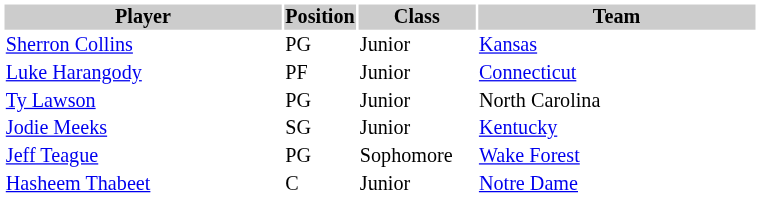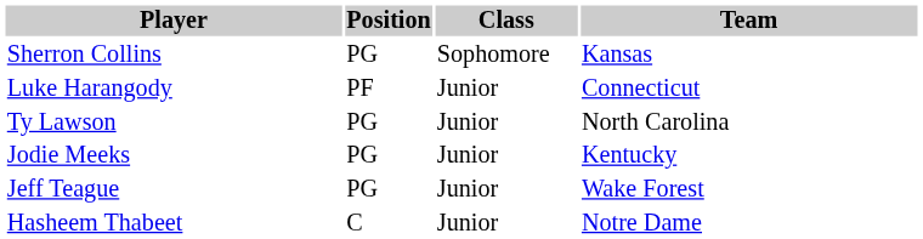 <table style="width:600px" "border:'1' 'solid' 'gray' ">
 <tr>
 <th style="background:#CCCCCC;width:40%">Player</th>
 <th style="background:#CCCCCC;width:4%">Position</th>
 <th style="background:#CCCCCC;width:16%">Class</th>
 <th style="background:#CCCCCC;width:40%">Team</th>
 </tr>
 <tr>
 <td><a href='#'>Sherron Collins</a></td>
 <td>PG</td>
-<td>Junior</td>
+<td>Sophomore</td>
 <td><a href='#'>Kansas</a></td>
 </tr>
 <tr>
 <td><a href='#'>Luke Harangody</a></td>
 <td>PF</td>
 <td>Junior</td>
 <td><a href='#'>Connecticut</a></td>
 </tr>
 <tr>
 <td><a href='#'>Ty Lawson</a></td>
 <td>PG</td>
 <td>Junior</td>
 <td>North Carolina</td>
 </tr>
 <tr>
 <td><a href='#'>Jodie Meeks</a></td>
-<td>SG</td>
+<td>PG</td>
 <td>Junior</td>
 <td><a href='#'>Kentucky</a></td>
 </tr>
 <tr>
 <td><a href='#'>Jeff Teague</a></td>
 <td>PG</td>
-<td>Sophomore</td>
+<td>Junior</td>
 <td><a href='#'>Wake Forest</a></td>
 </tr>
 <tr>
 <td><a href='#'>Hasheem Thabeet</a></td>
 <td>C</td>
 <td>Junior</td>
 <td><a href='#'>Notre Dame</a></td>
 </tr>
 </table>
